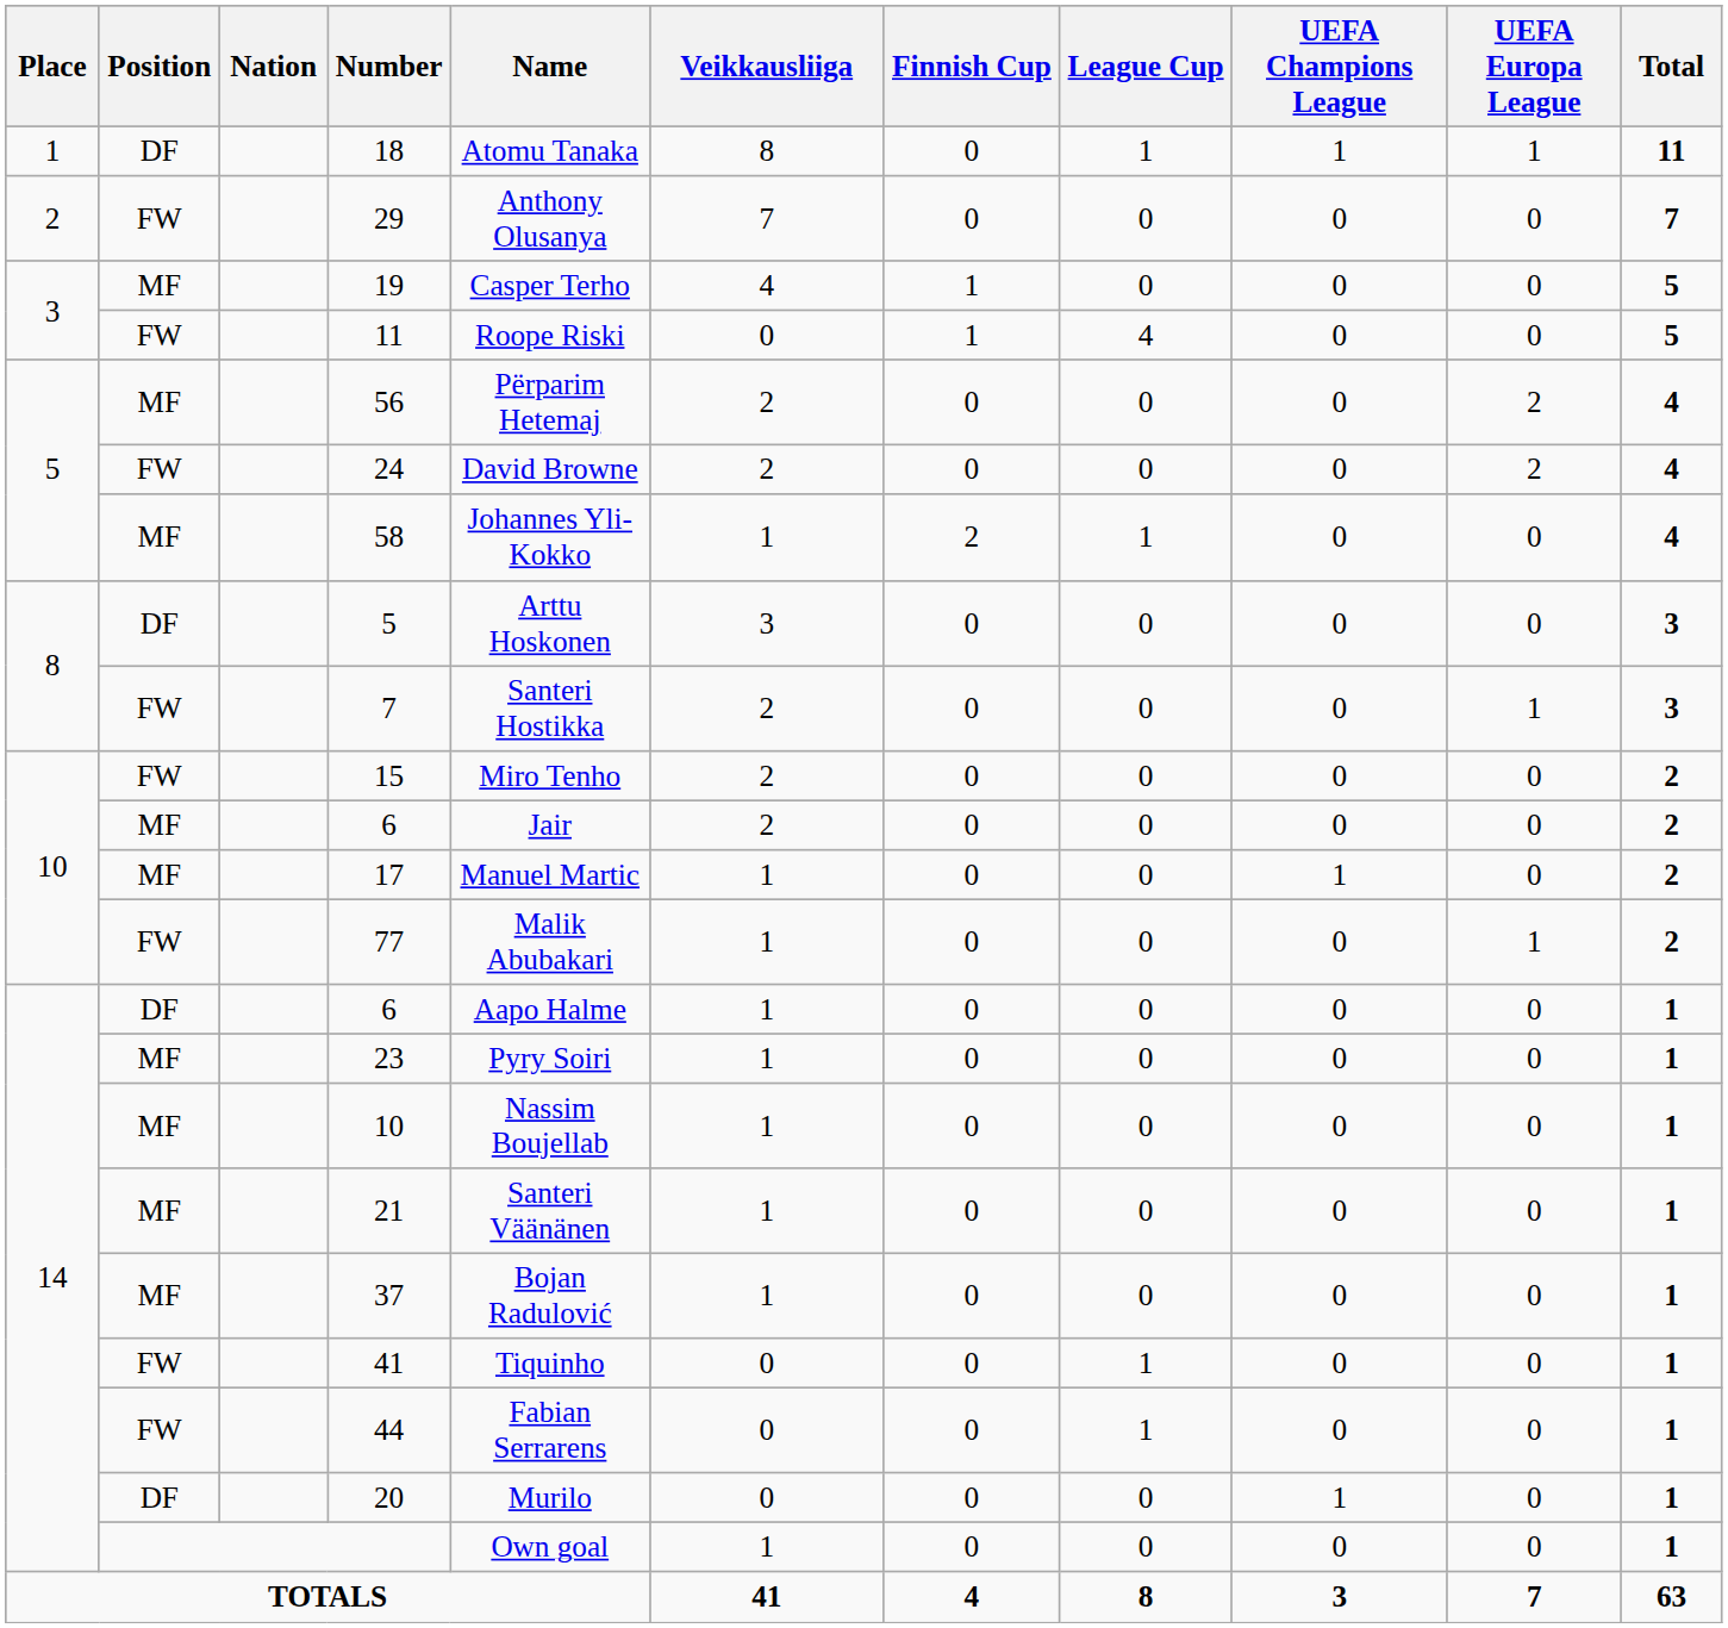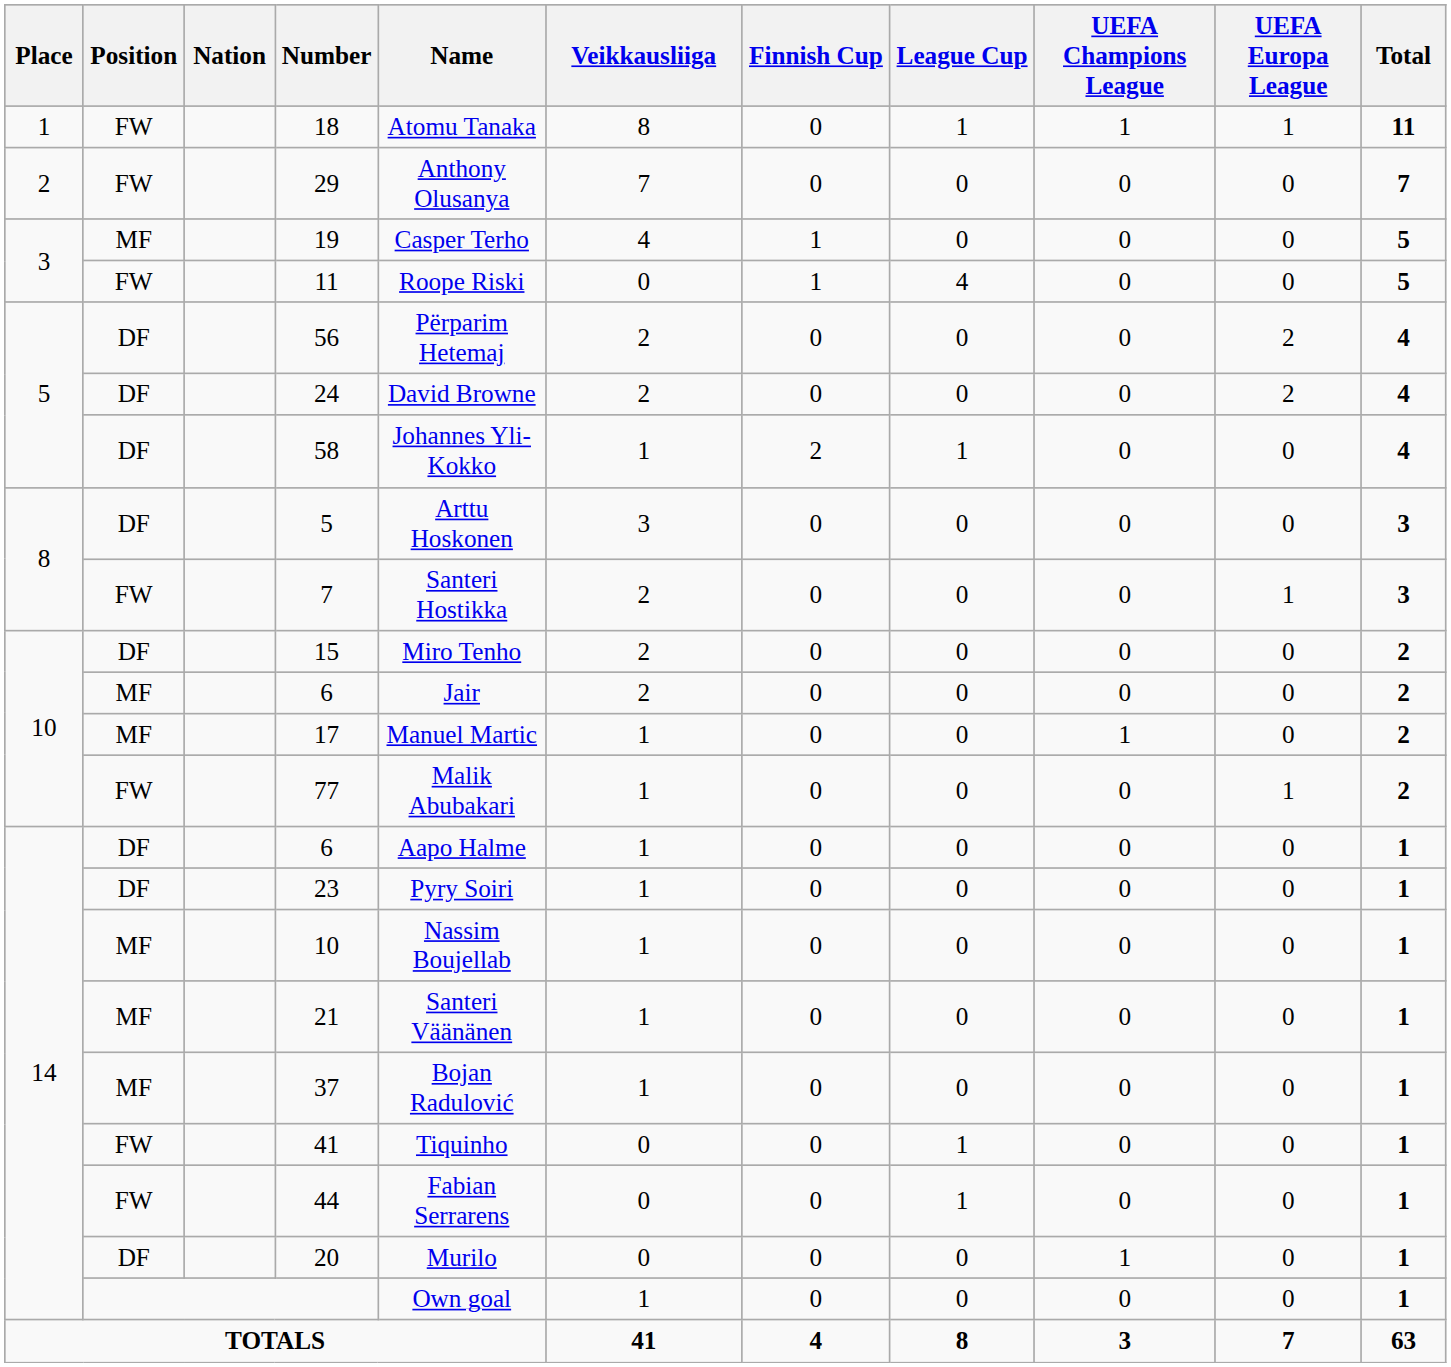 <table class="wikitable" style="font-size: 95%; text-align: center;">
 <tr>
 <th width=60>Place</th>
 <th width=60>Position</th>
 <th width=60>Nation</th>
 <th width=60>Number</th>
 <th width=200>Name</th>
 <th width=200><a href='#'>Veikkausliiga</a></th>
 <th width=200><a href='#'>Finnish Cup</a></th>
 <th width=200><a href='#'>League Cup</a></th>
 <th width=200><a href='#'>UEFA Champions League</a></th>
 <th width=200><a href='#'>UEFA Europa League</a></th>
 <th width=80><strong>Total</strong></th>
 </tr>
 <tr>
 <td>1</td>
-<td>DF</td>
+<td>FW</td>
 <td></td>
 <td>18</td>
 <td><a href='#'>Atomu Tanaka</a></td>
 <td>8</td>
 <td>0</td>
 <td>1</td>
 <td>1</td>
 <td>1</td>
 <td><strong>11</strong></td>
 </tr>
 <tr>
 <td>2</td>
 <td>FW</td>
 <td></td>
 <td>29</td>
 <td><a href='#'>Anthony Olusanya</a></td>
 <td>7</td>
 <td>0</td>
 <td>0</td>
 <td>0</td>
 <td>0</td>
 <td><strong>7</strong></td>
 </tr>
 <tr>
 <td rowspan="2">3</td>
 <td>MF</td>
 <td></td>
 <td>19</td>
 <td><a href='#'>Casper Terho</a></td>
 <td>4</td>
 <td>1</td>
 <td>0</td>
 <td>0</td>
 <td>0</td>
 <td><strong>5</strong></td>
 </tr>
 <tr>
 <td>FW</td>
 <td></td>
 <td>11</td>
 <td><a href='#'>Roope Riski</a></td>
 <td>0</td>
 <td>1</td>
 <td>4</td>
 <td>0</td>
 <td>0</td>
 <td><strong>5</strong></td>
 </tr>
 <tr>
 <td rowspan="3">5</td>
-<td>MF</td>
+<td>DF</td>
 <td></td>
 <td>56</td>
 <td><a href='#'>Përparim Hetemaj</a></td>
 <td>2</td>
 <td>0</td>
 <td>0</td>
 <td>0</td>
 <td>2</td>
 <td><strong>4</strong></td>
 </tr>
 <tr>
-<td>FW</td>
+<td>DF</td>
 <td></td>
 <td>24</td>
 <td><a href='#'>David Browne</a></td>
 <td>2</td>
 <td>0</td>
 <td>0</td>
 <td>0</td>
 <td>2</td>
 <td><strong>4</strong></td>
 </tr>
 <tr>
-<td>MF</td>
+<td>DF</td>
 <td></td>
 <td>58</td>
 <td><a href='#'>Johannes Yli-Kokko</a></td>
 <td>1</td>
 <td>2</td>
 <td>1</td>
 <td>0</td>
 <td>0</td>
 <td><strong>4</strong></td>
 </tr>
 <tr>
 <td rowspan="2">8</td>
 <td>DF</td>
 <td></td>
 <td>5</td>
 <td><a href='#'>Arttu Hoskonen</a></td>
 <td>3</td>
 <td>0</td>
 <td>0</td>
 <td>0</td>
 <td>0</td>
 <td><strong>3</strong></td>
 </tr>
 <tr>
 <td>FW</td>
 <td></td>
 <td>7</td>
 <td><a href='#'>Santeri Hostikka</a></td>
 <td>2</td>
 <td>0</td>
 <td>0</td>
 <td>0</td>
 <td>1</td>
 <td><strong>3</strong></td>
 </tr>
 <tr>
 <td rowspan="4">10</td>
-<td>FW</td>
+<td>DF</td>
 <td></td>
 <td>15</td>
 <td><a href='#'>Miro Tenho</a></td>
 <td>2</td>
 <td>0</td>
 <td>0</td>
 <td>0</td>
 <td>0</td>
 <td><strong>2</strong></td>
 </tr>
 <tr>
 <td>MF</td>
 <td></td>
 <td>6</td>
 <td><a href='#'>Jair</a></td>
 <td>2</td>
 <td>0</td>
 <td>0</td>
 <td>0</td>
 <td>0</td>
 <td><strong>2</strong></td>
 </tr>
 <tr>
 <td>MF</td>
 <td></td>
 <td>17</td>
 <td><a href='#'>Manuel Martic</a></td>
 <td>1</td>
 <td>0</td>
 <td>0</td>
 <td>1</td>
 <td>0</td>
 <td><strong>2</strong></td>
 </tr>
 <tr>
 <td>FW</td>
 <td></td>
 <td>77</td>
 <td><a href='#'>Malik Abubakari</a></td>
 <td>1</td>
 <td>0</td>
 <td>0</td>
 <td>0</td>
 <td>1</td>
 <td><strong>2</strong></td>
 </tr>
 <tr>
 <td rowspan="9">14</td>
 <td>DF</td>
 <td></td>
 <td>6</td>
 <td><a href='#'>Aapo Halme</a></td>
 <td>1</td>
 <td>0</td>
 <td>0</td>
 <td>0</td>
 <td>0</td>
 <td><strong>1</strong></td>
 </tr>
 <tr>
-<td>MF</td>
+<td>DF</td>
 <td></td>
 <td>23</td>
 <td><a href='#'>Pyry Soiri</a></td>
 <td>1</td>
 <td>0</td>
 <td>0</td>
 <td>0</td>
 <td>0</td>
 <td><strong>1</strong></td>
 </tr>
 <tr>
 <td>MF</td>
 <td></td>
 <td>10</td>
 <td><a href='#'>Nassim Boujellab</a></td>
 <td>1</td>
 <td>0</td>
 <td>0</td>
 <td>0</td>
 <td>0</td>
 <td><strong>1</strong></td>
 </tr>
 <tr>
 <td>MF</td>
 <td></td>
 <td>21</td>
 <td><a href='#'>Santeri Väänänen</a></td>
 <td>1</td>
 <td>0</td>
 <td>0</td>
 <td>0</td>
 <td>0</td>
 <td><strong>1</strong></td>
 </tr>
 <tr>
 <td>MF</td>
 <td></td>
 <td>37</td>
 <td><a href='#'>Bojan Radulović</a></td>
 <td>1</td>
 <td>0</td>
 <td>0</td>
 <td>0</td>
 <td>0</td>
 <td><strong>1</strong></td>
 </tr>
 <tr>
 <td>FW</td>
 <td></td>
 <td>41</td>
 <td><a href='#'>Tiquinho</a></td>
 <td>0</td>
 <td>0</td>
 <td>1</td>
 <td>0</td>
 <td>0</td>
 <td><strong>1</strong></td>
 </tr>
 <tr>
 <td>FW</td>
 <td></td>
 <td>44</td>
 <td><a href='#'>Fabian Serrarens</a></td>
 <td>0</td>
 <td>0</td>
 <td>1</td>
 <td>0</td>
 <td>0</td>
 <td><strong>1</strong></td>
 </tr>
 <tr>
 <td>DF</td>
 <td></td>
 <td>20</td>
 <td><a href='#'>Murilo</a></td>
 <td>0</td>
 <td>0</td>
 <td>0</td>
 <td>1</td>
 <td>0</td>
 <td><strong>1</strong></td>
 </tr>
 <tr>
 <td colspan="3"></td>
 <td><a href='#'>Own goal</a></td>
 <td>1</td>
 <td>0</td>
 <td>0</td>
 <td>0</td>
 <td>0</td>
 <td><strong>1</strong></td>
 </tr>
 <tr>
 <td colspan="5"><strong>TOTALS</strong></td>
 <td><strong>41</strong></td>
 <td><strong>4</strong></td>
 <td><strong>8</strong></td>
 <td><strong>3</strong></td>
 <td><strong>7</strong></td>
 <td><strong>63</strong></td>
 </tr>
 </table>
